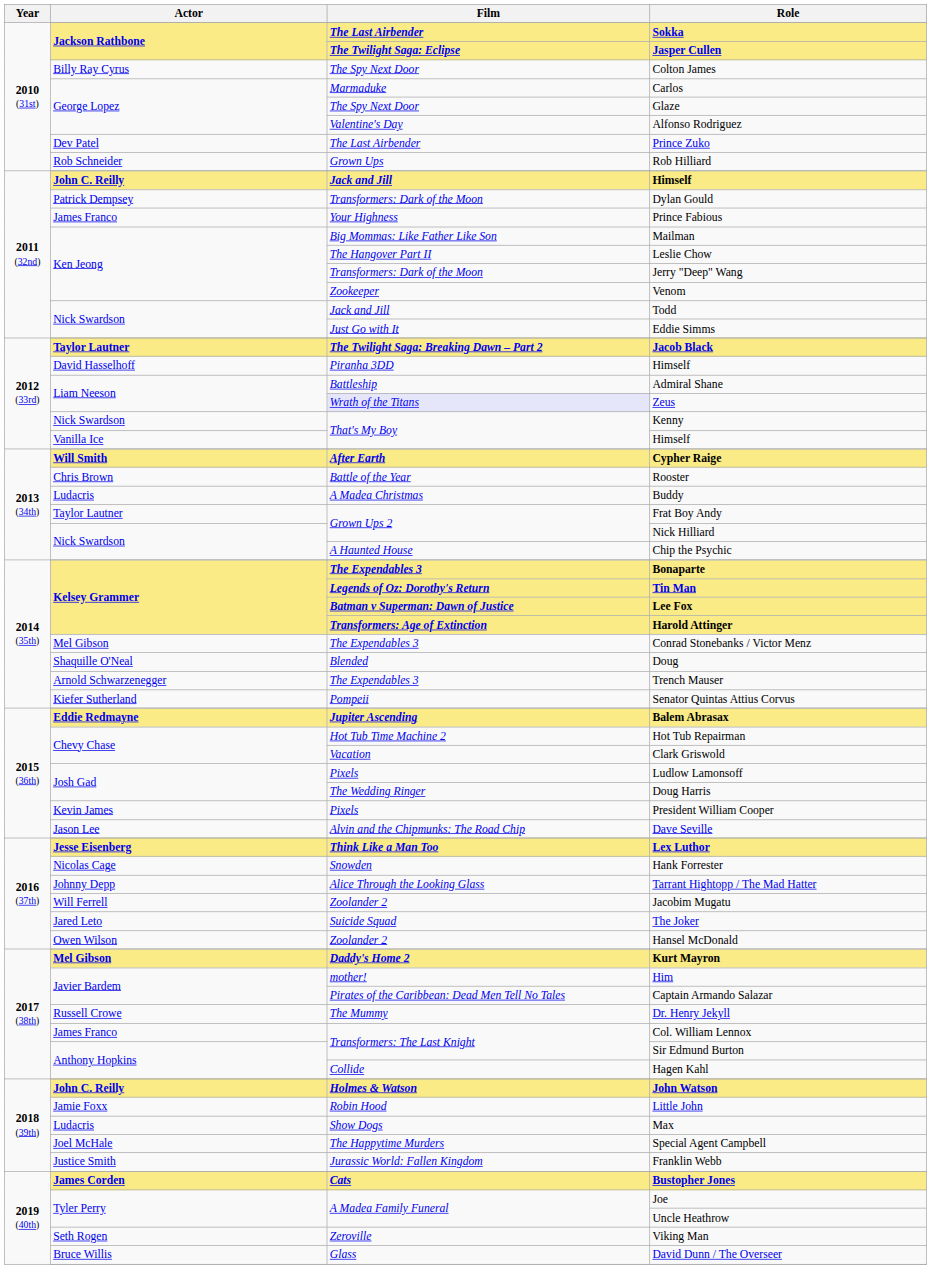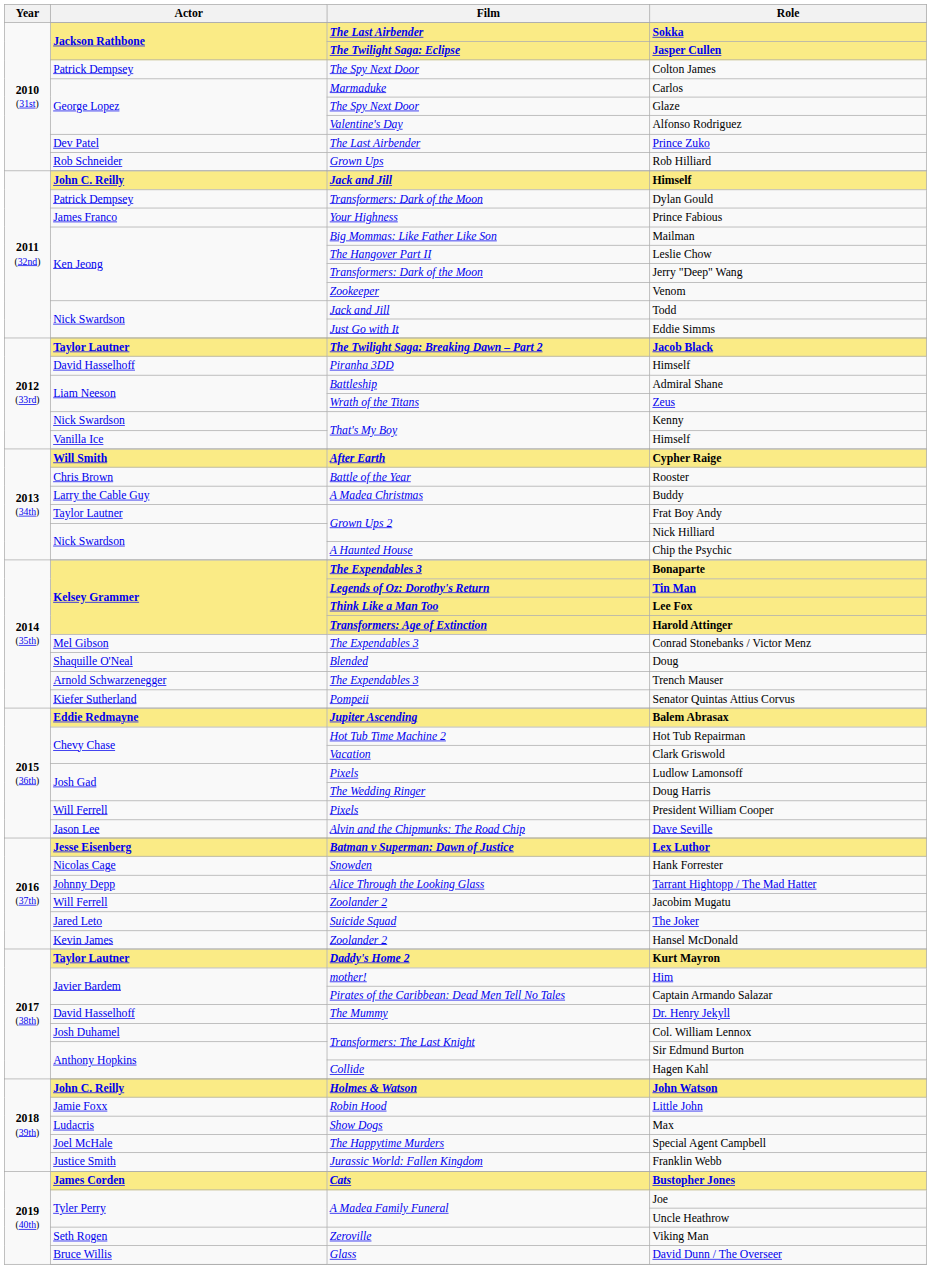 <table class="wikitable" style="width:100%">
 <tr bgcolor="#bebebe">
 <th width="5%">Year</th>
 <th width="30%">Actor</th>
 <th width="35%">Film</th>
 <th width="30%">Role</th>
 </tr>
 <tr>
 <td rowspan=9 style="text-align:center"><strong>2010</strong><br><small>(<a href='#'>31st</a>)</small></td>
 </tr>
 <tr style="background:#FAEB86;">
 <td rowspan=2><strong><a href='#'>Jackson Rathbone</a></strong></td>
 <td><strong><em><a href='#'>The Last Airbender</a></em></strong></td>
 <td><strong><a href='#'>Sokka</a></strong></td>
 </tr>
 <tr style="background:#FAEB86;">
 <td><strong><em><a href='#'>The Twilight Saga: Eclipse</a></em></strong></td>
 <td><strong><a href='#'>Jasper Cullen</a></strong></td>
 </tr>
 <tr>
-<td><a href='#'>Billy Ray Cyrus</a></td>
+<td><a href='#'>Patrick Dempsey</a></td>
 <td><em><a href='#'>The Spy Next Door</a></em></td>
 <td>Colton James</td>
 </tr>
 <tr>
 <td rowspan="3"><a href='#'>George Lopez</a></td>
 <td><em><a href='#'>Marmaduke</a></em></td>
 <td>Carlos</td>
 </tr>
 <tr>
 <td><em><a href='#'>The Spy Next Door</a></em></td>
 <td>Glaze</td>
 </tr>
 <tr>
 <td><em><a href='#'>Valentine's Day</a></em></td>
 <td>Alfonso Rodriguez</td>
 </tr>
 <tr>
 <td><a href='#'>Dev Patel</a></td>
 <td><em><a href='#'>The Last Airbender</a></em></td>
 <td><a href='#'>Prince Zuko</a></td>
 </tr>
 <tr>
 <td><a href='#'>Rob Schneider</a></td>
 <td><em><a href='#'>Grown Ups</a></em></td>
 <td>Rob Hilliard</td>
 </tr>
 <tr>
 <td rowspan=10 style="text-align:center"><strong>2011</strong><br><small>(<a href='#'>32nd</a>)</small></td>
 </tr>
 <tr style="background:#FAEB86;">
 <td><strong><a href='#'>John C. Reilly</a></strong></td>
 <td><strong><em><a href='#'>Jack and Jill</a></em></strong></td>
 <td><strong>Himself</strong></td>
 </tr>
 <tr>
 <td><a href='#'>Patrick Dempsey</a></td>
 <td><em><a href='#'>Transformers: Dark of the Moon</a></em></td>
 <td>Dylan Gould</td>
 </tr>
 <tr>
 <td><a href='#'>James Franco</a></td>
 <td><em><a href='#'>Your Highness</a></em></td>
 <td>Prince Fabious</td>
 </tr>
 <tr>
 <td rowspan="4"><a href='#'>Ken Jeong</a></td>
 <td><em><a href='#'>Big Mommas: Like Father Like Son</a></em></td>
 <td>Mailman</td>
 </tr>
 <tr>
 <td><em><a href='#'>The Hangover Part II</a></em></td>
 <td>Leslie Chow</td>
 </tr>
 <tr>
 <td><em><a href='#'>Transformers: Dark of the Moon</a></em></td>
 <td>Jerry "Deep" Wang</td>
 </tr>
 <tr>
 <td><em><a href='#'>Zookeeper</a></em></td>
 <td>Venom</td>
 </tr>
 <tr>
 <td rowspan=2><a href='#'>Nick Swardson</a></td>
 <td><em><a href='#'>Jack and Jill</a></em></td>
 <td>Todd</td>
 </tr>
 <tr>
 <td><em><a href='#'>Just Go with It</a></em></td>
 <td>Eddie Simms</td>
 </tr>
 <tr>
 <td rowspan=7 style="text-align:center"><strong>2012</strong><br><small>(<a href='#'>33rd</a>)</small></td>
 </tr>
 <tr style="background:#FAEB86;">
 <td><strong><a href='#'>Taylor Lautner</a></strong></td>
 <td><strong><em><a href='#'>The Twilight Saga: Breaking Dawn – Part 2</a></em></strong></td>
 <td><strong><a href='#'>Jacob Black</a></strong></td>
 </tr>
 <tr>
 <td><a href='#'>David Hasselhoff</a></td>
 <td><em><a href='#'>Piranha 3DD</a></em></td>
 <td>Himself</td>
 </tr>
 <tr>
 <td rowspan=2><a href='#'>Liam Neeson</a></td>
 <td><em><a href='#'>Battleship</a></em></td>
 <td>Admiral Shane</td>
 </tr>
 <tr>
-<td style="background: lavender;"><em><a href='#'>Wrath of the Titans</a></em></td>
+<td><em><a href='#'>Wrath of the Titans</a></em></td>
 <td><a href='#'>Zeus</a></td>
 </tr>
 <tr>
 <td><a href='#'>Nick Swardson</a></td>
 <td rowspan=2><em><a href='#'>That's My Boy</a></em></td>
 <td>Kenny</td>
 </tr>
 <tr>
 <td><a href='#'>Vanilla Ice</a></td>
 <td>Himself</td>
 </tr>
 <tr>
 <td rowspan=7 style="text-align:center"><strong>2013</strong><br><small>(<a href='#'>34th</a>)</small></td>
 </tr>
 <tr style="background:#FAEB86;">
 <td><strong><a href='#'>Will Smith</a></strong></td>
 <td><strong><em><a href='#'>After Earth</a></em></strong></td>
 <td><strong>Cypher Raige</strong></td>
 </tr>
 <tr>
 <td><a href='#'>Chris Brown</a></td>
 <td><em><a href='#'>Battle of the Year</a></em></td>
 <td>Rooster</td>
 </tr>
 <tr>
-<td><a href='#'>Ludacris</a></td>
+<td><a href='#'>Larry the Cable Guy</a></td>
 <td><em><a href='#'>A Madea Christmas</a></em></td>
 <td>Buddy</td>
 </tr>
 <tr>
 <td><a href='#'>Taylor Lautner</a></td>
 <td rowspan=2><em><a href='#'>Grown Ups 2</a></em></td>
 <td>Frat Boy Andy</td>
 </tr>
 <tr>
 <td rowspan="2"><a href='#'>Nick Swardson</a></td>
 <td>Nick Hilliard</td>
 </tr>
 <tr>
 <td><em><a href='#'>A Haunted House</a></em></td>
 <td>Chip the Psychic</td>
 </tr>
 <tr>
 <td rowspan=9 style="text-align:center"><strong>2014</strong><br><small>(<a href='#'>35th</a>)</small></td>
 </tr>
 <tr style="background:#FAEB86;">
 <td rowspan=4><strong><a href='#'>Kelsey Grammer</a></strong></td>
 <td><strong><em><a href='#'>The Expendables 3</a></em></strong></td>
 <td><strong>Bonaparte</strong></td>
 </tr>
 <tr style="background:#FAEB86;">
 <td><strong><em><a href='#'>Legends of Oz: Dorothy's Return</a></em></strong></td>
 <td><strong><a href='#'>Tin Man</a></strong></td>
 </tr>
 <tr style="background:#FAEB86;">
-<td><strong><em><a href='#'>Batman v Superman: Dawn of Justice</a></em></strong></td>
+<td><strong><em><a href='#'>Think Like a Man Too</a></em></strong></td>
 <td><strong>Lee Fox</strong></td>
 </tr>
 <tr style="background:#FAEB86;">
 <td><strong><em><a href='#'>Transformers: Age of Extinction</a></em></strong></td>
 <td><strong>Harold Attinger</strong></td>
 </tr>
 <tr>
 <td><a href='#'>Mel Gibson</a></td>
 <td><em><a href='#'>The Expendables 3</a></em></td>
 <td>Conrad Stonebanks / Victor Menz</td>
 </tr>
 <tr>
 <td><a href='#'>Shaquille O'Neal</a></td>
 <td><em><a href='#'>Blended</a></em></td>
 <td>Doug</td>
 </tr>
 <tr>
 <td><a href='#'>Arnold Schwarzenegger</a></td>
 <td><em><a href='#'>The Expendables 3</a></em></td>
 <td>Trench Mauser</td>
 </tr>
 <tr>
 <td><a href='#'>Kiefer Sutherland</a></td>
 <td><em><a href='#'>Pompeii</a></em></td>
 <td>Senator Quintas Attius Corvus</td>
 </tr>
 <tr>
 <td rowspan=8 style="text-align:center"><strong>2015</strong><br><small>(<a href='#'>36th</a>)</small></td>
 </tr>
 <tr style="background:#FAEB86;">
 <td><strong><a href='#'>Eddie Redmayne</a></strong></td>
 <td><strong><em><a href='#'>Jupiter Ascending</a></em></strong></td>
 <td><strong>Balem Abrasax</strong></td>
 </tr>
 <tr>
 <td rowspan=2><a href='#'>Chevy Chase</a></td>
 <td><em><a href='#'>Hot Tub Time Machine 2</a></em></td>
 <td>Hot Tub Repairman</td>
 </tr>
 <tr>
 <td><em><a href='#'>Vacation</a></em></td>
 <td>Clark Griswold</td>
 </tr>
 <tr>
 <td rowspan=2><a href='#'>Josh Gad</a></td>
 <td><em><a href='#'>Pixels</a></em></td>
 <td>Ludlow Lamonsoff</td>
 </tr>
 <tr>
 <td><em><a href='#'>The Wedding Ringer</a></em></td>
 <td>Doug Harris</td>
 </tr>
 <tr>
-<td><a href='#'>Kevin James</a></td>
+<td><a href='#'>Will Ferrell</a></td>
 <td><em><a href='#'>Pixels</a></em></td>
 <td>President William Cooper</td>
 </tr>
 <tr>
 <td><a href='#'>Jason Lee</a></td>
 <td><em><a href='#'>Alvin and the Chipmunks: The Road Chip</a></em></td>
 <td><a href='#'>Dave Seville</a></td>
 </tr>
 <tr>
 <td rowspan=7 style="text-align:center"><strong>2016</strong><br><small>(<a href='#'>37th</a>)</small></td>
 </tr>
 <tr style="background:#FAEB86;">
 <td><strong><a href='#'>Jesse Eisenberg</a></strong></td>
-<td><strong><em><a href='#'>Think Like a Man Too</a></em></strong></td>
+<td><strong><em><a href='#'>Batman v Superman: Dawn of Justice</a></em></strong></td>
 <td><strong><a href='#'>Lex Luthor</a></strong></td>
 </tr>
 <tr>
 <td><a href='#'>Nicolas Cage</a></td>
 <td><em><a href='#'>Snowden</a></em></td>
 <td>Hank Forrester</td>
 </tr>
 <tr>
 <td><a href='#'>Johnny Depp</a></td>
 <td><em><a href='#'>Alice Through the Looking Glass</a></em></td>
 <td><a href='#'>Tarrant Hightopp / The Mad Hatter</a></td>
 </tr>
 <tr>
 <td><a href='#'>Will Ferrell</a></td>
 <td><em><a href='#'>Zoolander 2</a></em></td>
 <td>Jacobim Mugatu</td>
 </tr>
 <tr>
 <td><a href='#'>Jared Leto</a></td>
 <td><em><a href='#'>Suicide Squad</a></em></td>
 <td><a href='#'>The Joker</a></td>
 </tr>
 <tr>
-<td><a href='#'>Owen Wilson</a></td>
+<td><a href='#'>Kevin James</a></td>
 <td><em><a href='#'>Zoolander 2</a></em></td>
 <td>Hansel McDonald</td>
 </tr>
 <tr>
 <td rowspan=8 style="text-align:center"><strong>2017</strong><br><small>(<a href='#'>38th</a>)</small> <br></td>
 </tr>
 <tr style="background:#FAEB86;">
-<td><strong><a href='#'>Mel Gibson</a></strong></td>
+<td><strong><a href='#'>Taylor Lautner</a></strong></td>
 <td><strong><em><a href='#'>Daddy's Home 2</a></em></strong></td>
 <td><strong>Kurt Mayron</strong></td>
 </tr>
 <tr>
 <td rowspan=2><a href='#'>Javier Bardem</a></td>
 <td><em><a href='#'>mother!</a></em></td>
 <td><a href='#'>Him</a></td>
 </tr>
 <tr>
 <td><em><a href='#'>Pirates of the Caribbean: Dead Men Tell No Tales</a></em></td>
 <td>Captain Armando Salazar</td>
 </tr>
 <tr>
-<td><a href='#'>Russell Crowe</a></td>
+<td><a href='#'>David Hasselhoff</a></td>
 <td><em><a href='#'>The Mummy</a></em></td>
 <td><a href='#'>Dr. Henry Jekyll</a></td>
 </tr>
 <tr>
-<td><a href='#'>James Franco</a></td>
+<td><a href='#'>Josh Duhamel</a></td>
 <td rowspan=2><em><a href='#'>Transformers: The Last Knight</a></em></td>
 <td>Col. William Lennox</td>
 </tr>
 <tr>
 <td rowspan=2><a href='#'>Anthony Hopkins</a></td>
 <td>Sir Edmund Burton</td>
 </tr>
 <tr>
 <td><em><a href='#'>Collide</a></em></td>
 <td>Hagen Kahl</td>
 </tr>
 <tr>
 <td rowspan=6 style="text-align:center"><strong>2018</strong><br><small>(<a href='#'>39th</a>)</small></td>
 </tr>
 <tr style="background:#FAEB86;">
 <td><strong><a href='#'>John C. Reilly</a></strong></td>
 <td><strong><em><a href='#'>Holmes & Watson</a></em></strong></td>
 <td><strong><a href='#'>John Watson</a></strong></td>
 </tr>
 <tr>
 <td><a href='#'>Jamie Foxx</a></td>
 <td><em><a href='#'>Robin Hood</a></em></td>
 <td><a href='#'>Little John</a></td>
 </tr>
 <tr>
 <td><a href='#'>Ludacris</a></td>
 <td><em><a href='#'>Show Dogs</a></em></td>
 <td>Max</td>
 </tr>
 <tr>
 <td><a href='#'>Joel McHale</a></td>
 <td><em><a href='#'>The Happytime Murders</a></em></td>
 <td>Special Agent Campbell</td>
 </tr>
 <tr>
 <td><a href='#'>Justice Smith</a></td>
 <td><em><a href='#'>Jurassic World: Fallen Kingdom</a></em></td>
 <td>Franklin Webb</td>
 </tr>
 <tr>
 <td rowspan=8 style="text-align:center"><strong>2019</strong><br><small>(<a href='#'>40th</a>)</small></td>
 </tr>
 <tr style="background:#FAEB86;">
 <td><strong><a href='#'>James Corden</a></strong></td>
 <td><strong><em><a href='#'>Cats</a></em></strong></td>
 <td><strong><a href='#'>Bustopher Jones</a></strong></td>
 </tr>
 <tr>
 <td rowspan=2><a href='#'>Tyler Perry</a></td>
 <td rowspan=2><em><a href='#'>A Madea Family Funeral</a></em></td>
 <td>Joe</td>
 </tr>
 <tr>
 <td>Uncle Heathrow</td>
 </tr>
 <tr>
 <td><a href='#'>Seth Rogen</a></td>
 <td><em><a href='#'>Zeroville</a></em></td>
 <td>Viking Man</td>
 </tr>
 <tr>
 <td><a href='#'>Bruce Willis</a></td>
 <td><em><a href='#'>Glass</a></em></td>
 <td><a href='#'>David Dunn / The Overseer</a></td>
 </tr>
 <tr>
 </tr>
 </table>
